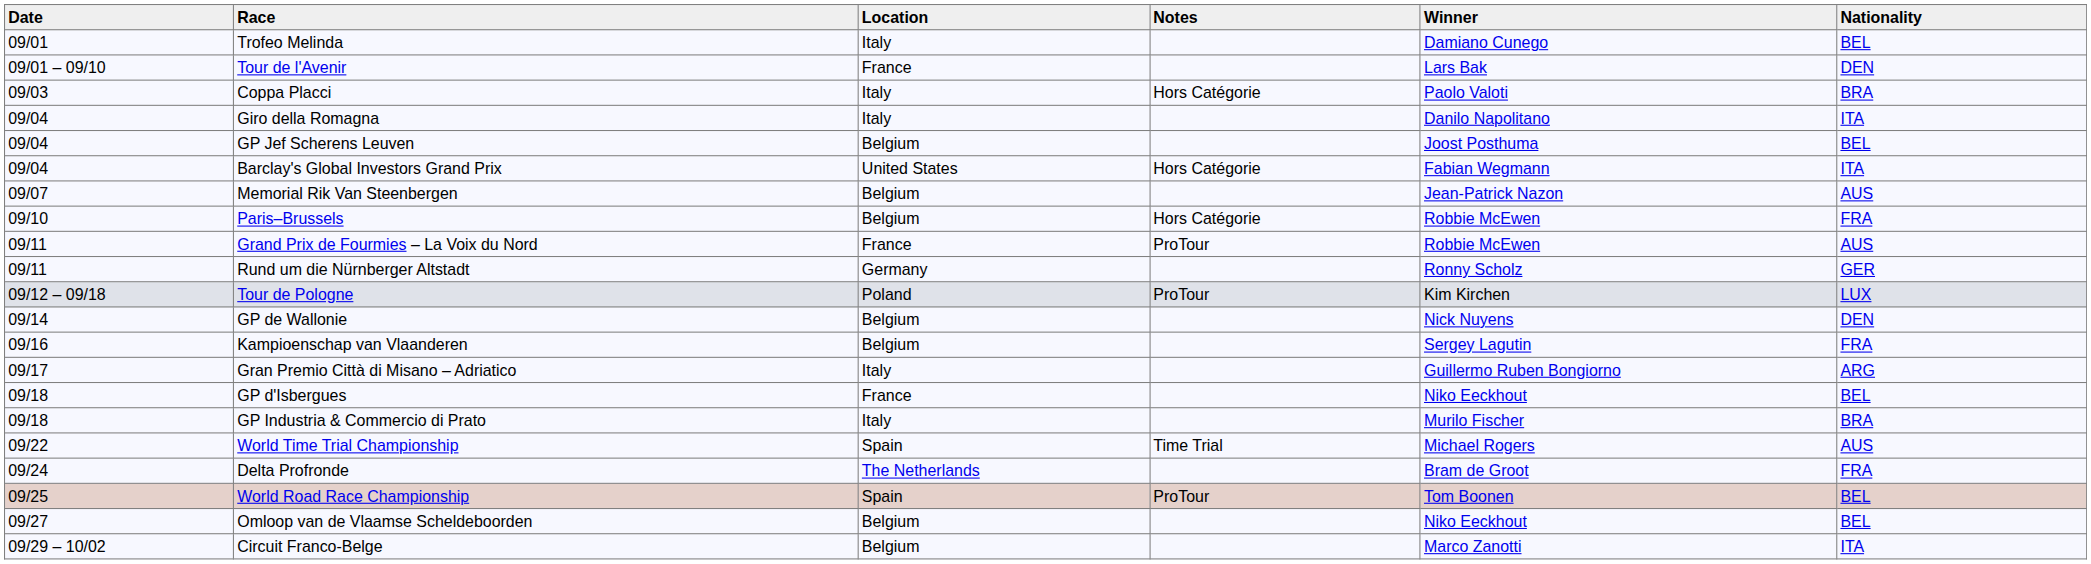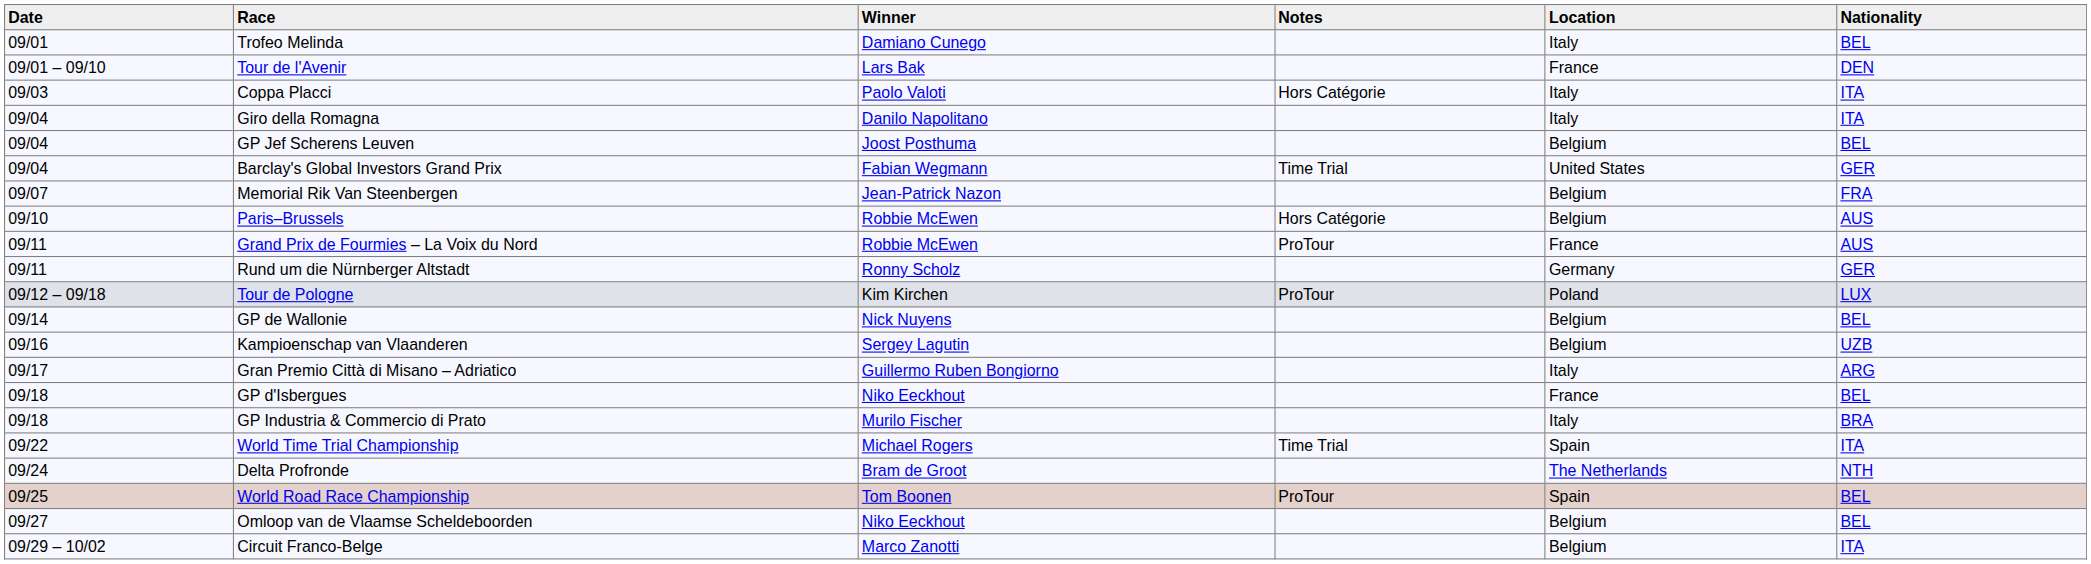 <table width="100%" bgcolor="#f7f8ff" cellpadding="3" cellspacing="0" border="1" style="font-size: 95%; border: gray solid 1px; border-collapse: collapse;">
 <tr bgcolor="#efefef">
 <td width="11%"><strong>Date</strong></td>
 <td width="30%"><strong>Race</strong></td>
+<td width="20%"><strong>Winner</strong></td>
+<td width="13%"><strong>Notes</strong></td>
 <td width="14%"><strong>Location</strong></td>
-<td width="13%"><strong>Notes</strong></td>
-<td width="20%"><strong>Winner</strong></td>
 <td width="14%"><strong>Nationality</strong></td>
 </tr>
 <tr>
 <td>09/01</td>
 <td>Trofeo Melinda</td>
+<td><a href='#'>Damiano Cunego</a></td>
+<td></td>
 <td>Italy</td>
-<td></td>
-<td><a href='#'>Damiano Cunego</a></td>
 <td><a href='#'>BEL</a></td>
 </tr>
 <tr>
 <td>09/01 – 09/10</td>
 <td><a href='#'>Tour de l'Avenir</a></td>
+<td><a href='#'>Lars Bak</a></td>
+<td></td>
 <td>France</td>
-<td></td>
-<td><a href='#'>Lars Bak</a></td>
 <td><a href='#'>DEN</a></td>
 </tr>
 <tr>
 <td>09/03</td>
 <td>Coppa Placci</td>
+<td><a href='#'>Paolo Valoti</a></td>
+<td>Hors Catégorie</td>
 <td>Italy</td>
-<td>Hors Catégorie</td>
-<td><a href='#'>Paolo Valoti</a></td>
-<td><a href='#'>BRA</a></td>
+<td><a href='#'>ITA</a></td>
 </tr>
 <tr>
 <td>09/04</td>
 <td>Giro della Romagna</td>
+<td><a href='#'>Danilo Napolitano</a></td>
+<td></td>
 <td>Italy</td>
-<td></td>
-<td><a href='#'>Danilo Napolitano</a></td>
 <td><a href='#'>ITA</a></td>
 </tr>
 <tr>
 <td>09/04</td>
 <td>GP Jef Scherens Leuven</td>
+<td><a href='#'>Joost Posthuma</a></td>
+<td></td>
 <td>Belgium</td>
-<td></td>
-<td><a href='#'>Joost Posthuma</a></td>
 <td><a href='#'>BEL</a></td>
 </tr>
 <tr>
 <td>09/04</td>
 <td>Barclay's Global Investors Grand Prix</td>
+<td><a href='#'>Fabian Wegmann</a></td>
+<td>Time Trial</td>
 <td>United States</td>
-<td>Hors Catégorie</td>
-<td><a href='#'>Fabian Wegmann</a></td>
-<td><a href='#'>ITA</a></td>
+<td><a href='#'>GER</a></td>
 </tr>
 <tr>
 <td>09/07</td>
 <td>Memorial Rik Van Steenbergen</td>
+<td><a href='#'>Jean-Patrick Nazon</a></td>
+<td></td>
 <td>Belgium</td>
-<td></td>
-<td><a href='#'>Jean-Patrick Nazon</a></td>
-<td><a href='#'>AUS</a></td>
+<td><a href='#'>FRA</a></td>
 </tr>
 <tr>
 <td>09/10</td>
 <td><a href='#'>Paris–Brussels</a></td>
+<td><a href='#'>Robbie McEwen</a></td>
+<td>Hors Catégorie</td>
 <td>Belgium</td>
-<td>Hors Catégorie</td>
-<td><a href='#'>Robbie McEwen</a></td>
-<td><a href='#'>FRA</a></td>
+<td><a href='#'>AUS</a></td>
 </tr>
 <tr>
 <td>09/11</td>
 <td><a href='#'>Grand Prix de Fourmies</a> – La Voix du Nord</td>
+<td><a href='#'>Robbie McEwen</a></td>
+<td>ProTour</td>
 <td>France</td>
-<td>ProTour</td>
-<td><a href='#'>Robbie McEwen</a></td>
 <td><a href='#'>AUS</a></td>
 </tr>
 <tr>
 <td>09/11</td>
 <td>Rund um die Nürnberger Altstadt</td>
+<td><a href='#'>Ronny Scholz</a></td>
+<td></td>
 <td>Germany</td>
-<td></td>
-<td><a href='#'>Ronny Scholz</a></td>
 <td><a href='#'>GER</a></td>
 </tr>
 <tr bgcolor="#dfe2e9">
 <td>09/12 – 09/18</td>
 <td><a href='#'>Tour de Pologne</a></td>
+<td>Kim Kirchen</td>
+<td>ProTour</td>
 <td>Poland</td>
-<td>ProTour</td>
-<td>Kim Kirchen</td>
 <td><a href='#'>LUX</a></td>
 </tr>
 <tr>
 <td>09/14</td>
 <td>GP de Wallonie</td>
+<td><a href='#'>Nick Nuyens</a></td>
+<td></td>
 <td>Belgium</td>
-<td></td>
-<td><a href='#'>Nick Nuyens</a></td>
-<td><a href='#'>DEN</a></td>
+<td><a href='#'>BEL</a></td>
 </tr>
 <tr>
 <td>09/16</td>
 <td>Kampioenschap van Vlaanderen</td>
+<td><a href='#'>Sergey Lagutin</a></td>
+<td></td>
 <td>Belgium</td>
-<td></td>
-<td><a href='#'>Sergey Lagutin</a></td>
-<td><a href='#'>FRA</a></td>
+<td><a href='#'>UZB</a></td>
 </tr>
 <tr>
 <td>09/17</td>
 <td>Gran Premio Città di Misano – Adriatico</td>
+<td><a href='#'>Guillermo Ruben Bongiorno</a></td>
+<td></td>
 <td>Italy</td>
-<td></td>
-<td><a href='#'>Guillermo Ruben Bongiorno</a></td>
 <td><a href='#'>ARG</a></td>
 </tr>
 <tr>
 <td>09/18</td>
 <td>GP d'Isbergues</td>
+<td><a href='#'>Niko Eeckhout</a></td>
+<td></td>
 <td>France</td>
-<td></td>
-<td><a href='#'>Niko Eeckhout</a></td>
 <td><a href='#'>BEL</a></td>
 </tr>
 <tr>
 <td>09/18</td>
 <td>GP Industria & Commercio di Prato</td>
+<td><a href='#'>Murilo Fischer</a></td>
+<td></td>
 <td>Italy</td>
-<td></td>
-<td><a href='#'>Murilo Fischer</a></td>
 <td><a href='#'>BRA</a></td>
 </tr>
 <tr>
 <td>09/22</td>
 <td><a href='#'>World Time Trial Championship</a></td>
+<td><a href='#'>Michael Rogers</a></td>
+<td>Time Trial</td>
 <td>Spain</td>
-<td>Time Trial</td>
-<td><a href='#'>Michael Rogers</a></td>
-<td><a href='#'>AUS</a></td>
+<td><a href='#'>ITA</a></td>
 </tr>
 <tr>
 <td>09/24</td>
 <td>Delta Profronde</td>
+<td><a href='#'>Bram de Groot</a></td>
+<td></td>
 <td><a href='#'>The Netherlands</a></td>
-<td></td>
-<td><a href='#'>Bram de Groot</a></td>
-<td><a href='#'>FRA</a></td>
+<td><a href='#'>NTH</a></td>
 </tr>
 <tr bgcolor="#e5d1cb">
 <td>09/25</td>
 <td><a href='#'>World Road Race Championship</a></td>
+<td><a href='#'>Tom Boonen</a></td>
+<td>ProTour</td>
 <td>Spain</td>
-<td>ProTour</td>
-<td><a href='#'>Tom Boonen</a></td>
 <td><a href='#'>BEL</a></td>
 </tr>
 <tr>
 <td>09/27</td>
 <td>Omloop van de Vlaamse Scheldeboorden</td>
+<td><a href='#'>Niko Eeckhout</a></td>
+<td></td>
 <td>Belgium</td>
-<td></td>
-<td><a href='#'>Niko Eeckhout</a></td>
 <td><a href='#'>BEL</a></td>
 </tr>
 <tr>
 <td>09/29 – 10/02</td>
 <td>Circuit Franco-Belge</td>
+<td><a href='#'>Marco Zanotti</a></td>
+<td></td>
 <td>Belgium</td>
-<td></td>
-<td><a href='#'>Marco Zanotti</a></td>
 <td><a href='#'>ITA</a></td>
 </tr>
 </table>
